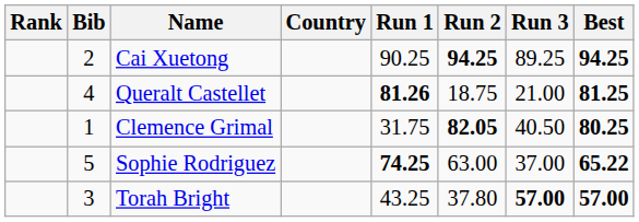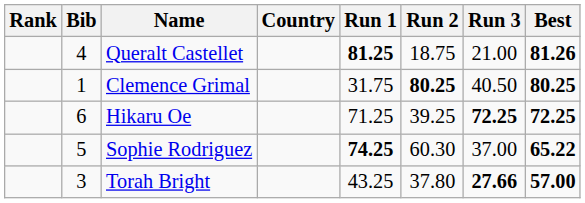 <table class="wikitable sortable" style="text-align:center">
 <tr>
 <th>Rank</th>
 <th>Bib</th>
 <th>Name</th>
 <th>Country</th>
 <th>Run 1</th>
 <th>Run 2</th>
 <th>Run 3</th>
 <th>Best</th>
 </tr>
 <tr>
 <td></td>
-<td>2</td>
-<td align=left><a href='#'>Cai Xuetong</a></td>
-<td align=left></td>
-<td>90.25</td>
-<td><strong>94.25</strong></td>
-<td>89.25</td>
-<td><strong>94.25</strong></td>
-</tr>
-<tr>
-<td></td>
 <td>4</td>
 <td align=left><a href='#'>Queralt Castellet</a></td>
 <td align=left></td>
-<td><strong>81.26</strong></td>
+<td><strong>81.25</strong></td>
 <td>18.75</td>
 <td>21.00</td>
-<td><strong>81.25</strong></td>
+<td><strong>81.26</strong></td>
 </tr>
 <tr>
 <td></td>
 <td>1</td>
 <td align=left><a href='#'>Clemence Grimal</a></td>
 <td align=left></td>
 <td>31.75</td>
-<td><strong>82.05</strong></td>
+<td><strong>80.25</strong></td>
 <td>40.50</td>
 <td><strong>80.25</strong></td>
+</tr>
+<tr>
+<td></td>
+<td>6</td>
+<td align=left><a href='#'>Hikaru Oe</a></td>
+<td align=left></td>
+<td>71.25</td>
+<td>39.25</td>
+<td><strong>72.25</strong></td>
+<td><strong>72.25</strong></td>
 </tr>
 <tr>
 <td></td>
 <td>5</td>
 <td align=left><a href='#'>Sophie Rodriguez</a></td>
 <td align=left></td>
 <td><strong>74.25</strong></td>
-<td>63.00</td>
+<td>60.30</td>
 <td>37.00</td>
 <td><strong>65.22</strong></td>
 </tr>
 <tr>
 <td></td>
 <td>3</td>
 <td align=left><a href='#'>Torah Bright</a></td>
 <td align=left></td>
 <td>43.25</td>
 <td>37.80</td>
-<td><strong>57.00</strong></td>
+<td><strong>27.66</strong></td>
 <td><strong>57.00</strong></td>
 </tr>
 </table>
